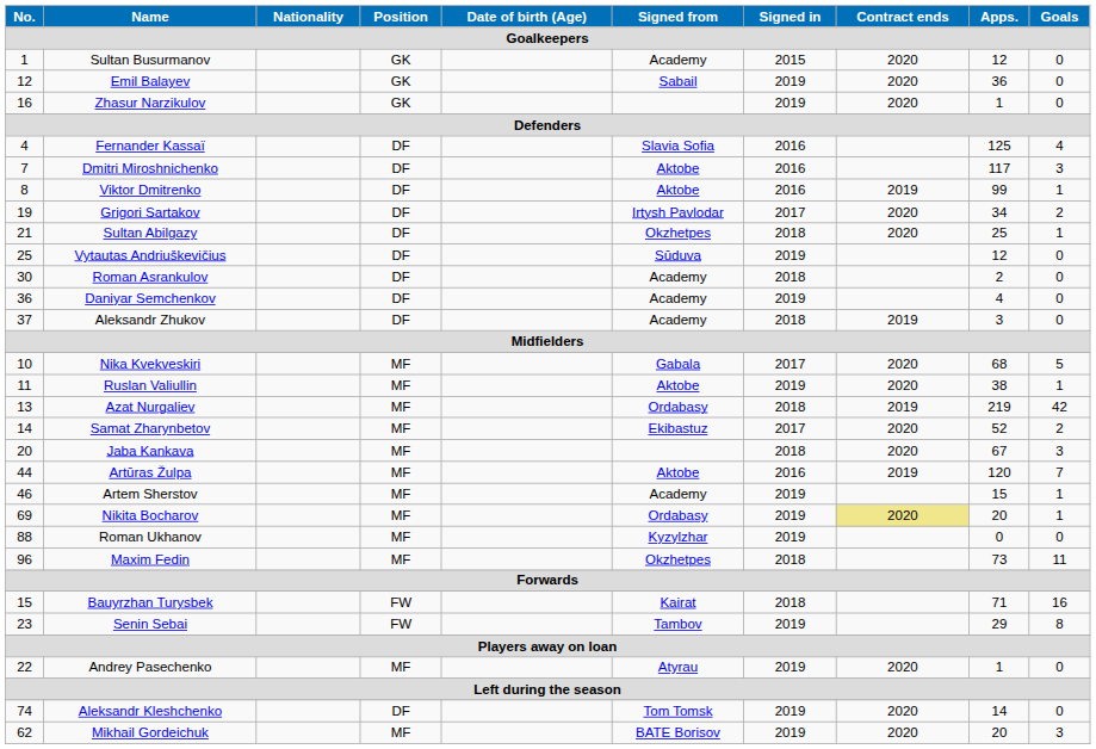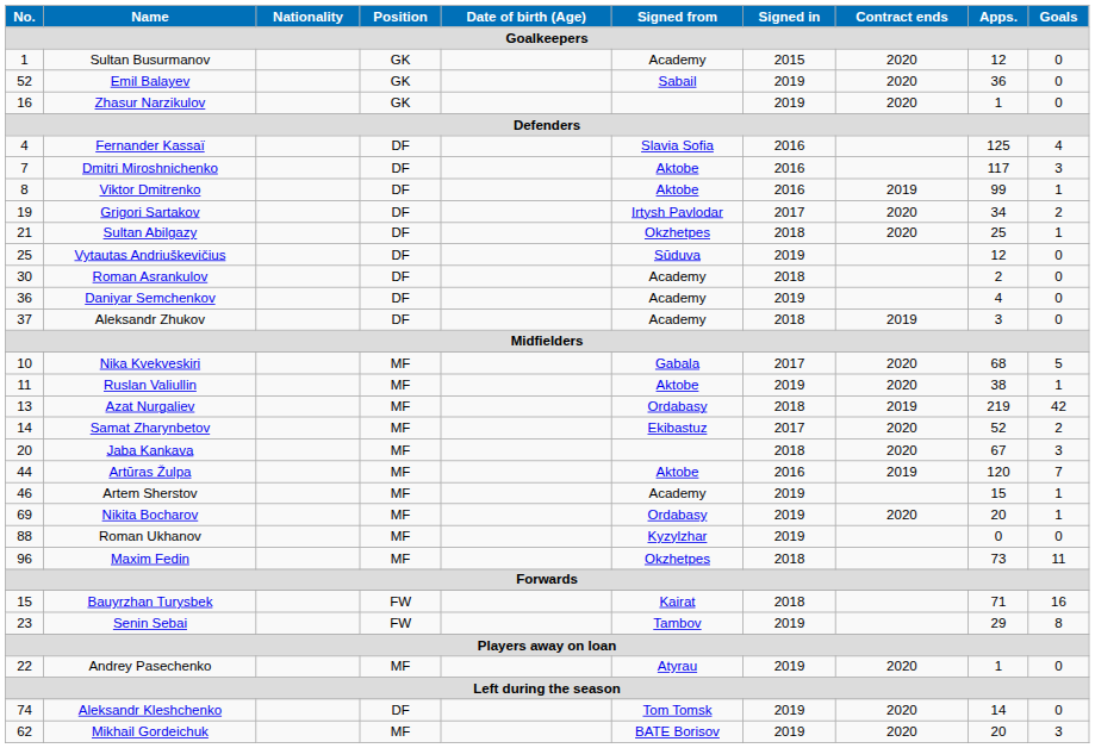 <table class="wikitable"  style="text-align:center; font-size:90%; width:90%;">
 <tr>
 <th style="background:#0070B8; color:#FFFFFF; text-align:center;">No.</th>
 <th style="background:#0070B8; color:#FFFFFF; text-align:center;">Name</th>
 <th style="background:#0070B8; color:#FFFFFF; text-align:center;">Nationality</th>
 <th style="background:#0070B8; color:#FFFFFF; text-align:center;">Position</th>
 <th style="background:#0070B8; color:#FFFFFF; text-align:center;">Date of birth (Age)</th>
 <th style="background:#0070B8; color:#FFFFFF; text-align:center;">Signed from</th>
 <th style="background:#0070B8; color:#FFFFFF; text-align:center;">Signed in</th>
 <th style="background:#0070B8; color:#FFFFFF; text-align:center;">Contract ends</th>
 <th style="background:#0070B8; color:#FFFFFF; text-align:center;">Apps.</th>
 <th style="background:#0070B8; color:#FFFFFF; text-align:center;">Goals</th>
 </tr>
 <tr>
 <th colspan="11"  style="background:#dcdcdc; text-align:center;">Goalkeepers</th>
 </tr>
 <tr>
 <td>1</td>
 <td>Sultan Busurmanov</td>
 <td></td>
 <td>GK</td>
 <td></td>
 <td>Academy</td>
 <td>2015</td>
 <td>2020</td>
 <td>12</td>
 <td>0</td>
 </tr>
 <tr>
-<td>12</td>
+<td>52</td>
 <td><a href='#'>Emil Balayev</a></td>
 <td></td>
 <td>GK</td>
 <td></td>
 <td><a href='#'>Sabail</a></td>
 <td>2019</td>
 <td>2020</td>
 <td>36</td>
 <td>0</td>
 </tr>
 <tr>
 <td>16</td>
 <td><a href='#'>Zhasur Narzikulov</a></td>
 <td></td>
 <td>GK</td>
 <td></td>
 <td></td>
 <td>2019</td>
 <td>2020</td>
 <td>1</td>
 <td>0</td>
 </tr>
 <tr>
 <th colspan="11"  style="background:#dcdcdc; text-align:center;">Defenders</th>
 </tr>
 <tr>
 <td>4</td>
 <td><a href='#'>Fernander Kassaï</a></td>
 <td></td>
 <td>DF</td>
 <td></td>
 <td><a href='#'>Slavia Sofia</a></td>
 <td>2016</td>
 <td></td>
 <td>125</td>
 <td>4</td>
 </tr>
 <tr>
 <td>7</td>
 <td><a href='#'>Dmitri Miroshnichenko</a></td>
 <td></td>
 <td>DF</td>
 <td></td>
 <td><a href='#'>Aktobe</a></td>
 <td>2016</td>
 <td></td>
 <td>117</td>
 <td>3</td>
 </tr>
 <tr>
 <td>8</td>
 <td><a href='#'>Viktor Dmitrenko</a></td>
 <td></td>
 <td>DF</td>
 <td></td>
 <td><a href='#'>Aktobe</a></td>
 <td>2016</td>
 <td>2019</td>
 <td>99</td>
 <td>1</td>
 </tr>
 <tr>
 <td>19</td>
 <td><a href='#'>Grigori Sartakov</a></td>
 <td></td>
 <td>DF</td>
 <td></td>
 <td><a href='#'>Irtysh Pavlodar</a></td>
 <td>2017</td>
 <td>2020</td>
 <td>34</td>
 <td>2</td>
 </tr>
 <tr>
 <td>21</td>
 <td><a href='#'>Sultan Abilgazy</a></td>
 <td></td>
 <td>DF</td>
 <td></td>
 <td><a href='#'>Okzhetpes</a></td>
 <td>2018</td>
 <td>2020</td>
 <td>25</td>
 <td>1</td>
 </tr>
 <tr>
 <td>25</td>
 <td><a href='#'>Vytautas Andriuškevičius</a></td>
 <td></td>
 <td>DF</td>
 <td></td>
 <td><a href='#'>Sūduva</a></td>
 <td>2019</td>
 <td></td>
 <td>12</td>
 <td>0</td>
 </tr>
 <tr>
 <td>30</td>
 <td><a href='#'>Roman Asrankulov</a></td>
 <td></td>
 <td>DF</td>
 <td></td>
 <td>Academy</td>
 <td>2018</td>
 <td></td>
 <td>2</td>
 <td>0</td>
 </tr>
 <tr>
 <td>36</td>
 <td><a href='#'>Daniyar Semchenkov</a></td>
 <td></td>
 <td>DF</td>
 <td></td>
 <td>Academy</td>
 <td>2019</td>
 <td></td>
 <td>4</td>
 <td>0</td>
 </tr>
 <tr>
 <td>37</td>
 <td>Aleksandr Zhukov</td>
 <td></td>
 <td>DF</td>
 <td></td>
 <td>Academy</td>
 <td>2018</td>
 <td>2019</td>
 <td>3</td>
 <td>0</td>
 </tr>
 <tr>
 <th colspan="11"  style="background:#dcdcdc; text-align:center;">Midfielders</th>
 </tr>
 <tr>
 <td>10</td>
 <td><a href='#'>Nika Kvekveskiri</a></td>
 <td></td>
 <td>MF</td>
 <td></td>
 <td><a href='#'>Gabala</a></td>
 <td>2017</td>
 <td>2020</td>
 <td>68</td>
 <td>5</td>
 </tr>
 <tr>
 <td>11</td>
 <td><a href='#'>Ruslan Valiullin</a></td>
 <td></td>
 <td>MF</td>
 <td></td>
 <td><a href='#'>Aktobe</a></td>
 <td>2019</td>
 <td>2020</td>
 <td>38</td>
 <td>1</td>
 </tr>
 <tr>
 <td>13</td>
 <td><a href='#'>Azat Nurgaliev</a></td>
 <td></td>
 <td>MF</td>
 <td></td>
 <td><a href='#'>Ordabasy</a></td>
 <td>2018</td>
 <td>2019</td>
 <td>219</td>
 <td>42</td>
 </tr>
 <tr>
 <td>14</td>
 <td><a href='#'>Samat Zharynbetov</a></td>
 <td></td>
 <td>MF</td>
 <td></td>
 <td><a href='#'>Ekibastuz</a></td>
 <td>2017</td>
 <td>2020</td>
 <td>52</td>
 <td>2</td>
 </tr>
 <tr>
 <td>20</td>
 <td><a href='#'>Jaba Kankava</a></td>
 <td></td>
 <td>MF</td>
 <td></td>
 <td></td>
 <td>2018</td>
 <td>2020</td>
 <td>67</td>
 <td>3</td>
 </tr>
 <tr>
 <td>44</td>
 <td><a href='#'>Artūras Žulpa</a></td>
 <td></td>
 <td>MF</td>
 <td></td>
 <td><a href='#'>Aktobe</a></td>
 <td>2016</td>
 <td>2019</td>
 <td>120</td>
 <td>7</td>
 </tr>
 <tr>
 <td>46</td>
 <td>Artem Sherstov</td>
 <td></td>
 <td>MF</td>
 <td></td>
 <td>Academy</td>
 <td>2019</td>
 <td></td>
 <td>15</td>
 <td>1</td>
 </tr>
 <tr>
 <td>69</td>
 <td><a href='#'>Nikita Bocharov</a></td>
 <td></td>
 <td>MF</td>
 <td></td>
 <td><a href='#'>Ordabasy</a></td>
 <td>2019</td>
-<td style="background: khaki;">2020</td>
+<td>2020</td>
 <td>20</td>
 <td>1</td>
 </tr>
 <tr>
 <td>88</td>
 <td>Roman Ukhanov</td>
 <td></td>
 <td>MF</td>
 <td></td>
 <td><a href='#'>Kyzylzhar</a></td>
 <td>2019</td>
 <td></td>
 <td>0</td>
 <td>0</td>
 </tr>
 <tr>
 <td>96</td>
 <td><a href='#'>Maxim Fedin</a></td>
 <td></td>
 <td>MF</td>
 <td></td>
 <td><a href='#'>Okzhetpes</a></td>
 <td>2018</td>
 <td></td>
 <td>73</td>
 <td>11</td>
 </tr>
 <tr>
 <th colspan="11"  style="background:#dcdcdc; text-align:center;">Forwards</th>
 </tr>
 <tr>
 <td>15</td>
 <td><a href='#'>Bauyrzhan Turysbek</a></td>
 <td></td>
 <td>FW</td>
 <td></td>
 <td><a href='#'>Kairat</a></td>
 <td>2018</td>
 <td></td>
 <td>71</td>
 <td>16</td>
 </tr>
 <tr>
 <td>23</td>
 <td><a href='#'>Senin Sebai</a></td>
 <td></td>
 <td>FW</td>
 <td></td>
 <td><a href='#'>Tambov</a></td>
 <td>2019</td>
 <td></td>
 <td>29</td>
 <td>8</td>
 </tr>
 <tr>
 <th colspan="11"  style="background:#dcdcdc; text-align:center;">Players away on loan</th>
 </tr>
 <tr>
 <td>22</td>
 <td>Andrey Pasechenko</td>
 <td></td>
 <td>MF</td>
 <td></td>
 <td><a href='#'>Atyrau</a></td>
 <td>2019</td>
 <td>2020</td>
 <td>1</td>
 <td>0</td>
 </tr>
 <tr>
 <th colspan="11"  style="background:#dcdcdc; text-align:center;">Left during the season</th>
 </tr>
 <tr>
 <td>74</td>
 <td><a href='#'>Aleksandr Kleshchenko</a></td>
 <td></td>
 <td>DF</td>
 <td></td>
 <td><a href='#'>Tom Tomsk</a></td>
 <td>2019</td>
 <td>2020</td>
 <td>14</td>
 <td>0</td>
 </tr>
 <tr>
 <td>62</td>
 <td><a href='#'>Mikhail Gordeichuk</a></td>
 <td></td>
 <td>MF</td>
 <td></td>
 <td><a href='#'>BATE Borisov</a></td>
 <td>2019</td>
 <td>2020</td>
 <td>20</td>
 <td>3</td>
 </tr>
 </table>
